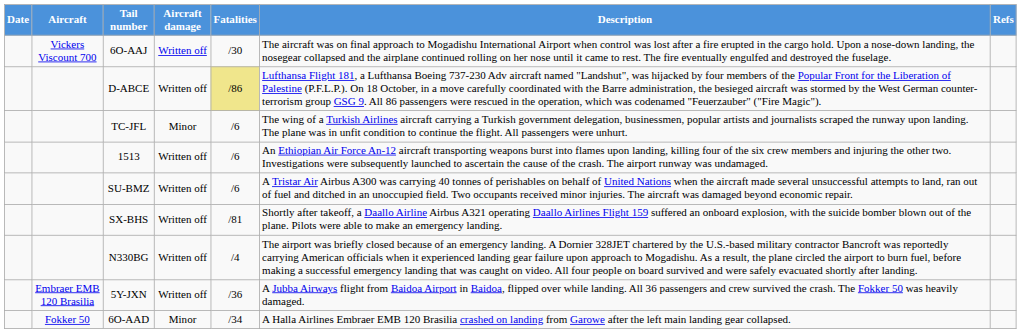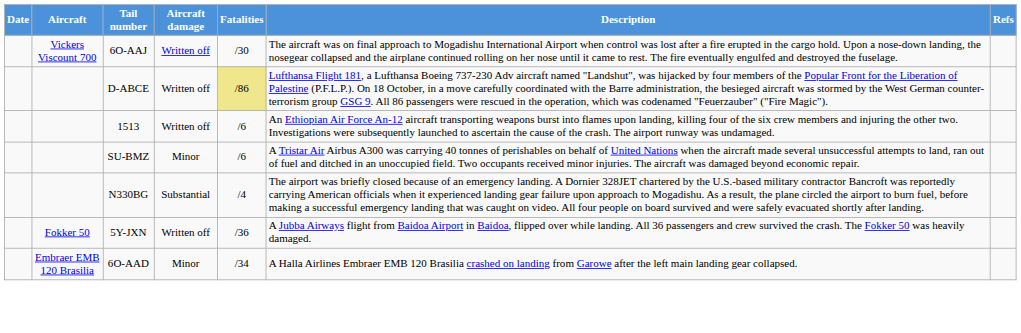 <table class="wikitable sortable toccolours" border="1" cellpadding="3" style="border-collapse:collapse; font-size: 85%">
 <tr>
 <th style="background-color: #4B92DB; color: white">Date</th>
 <th style="background-color: #4B92DB; color: white">Aircraft</th>
 <th style="background-color: #4B92DB; color: white">Tail number</th>
 <th style="background-color: #4B92DB; color: white">Aircraft damage</th>
 <th style="background-color: #4B92DB; color: white">Fatalities</th>
 <th style="background-color: #4B92DB; color: white" class="unsortable">Description</th>
 <th style="background-color: #4B92DB; color: white" class="unsortable">Refs</th>
 </tr>
 <tr>
 <td align=center></td>
 <td align=center><a href='#'>Vickers Viscount 700</a></td>
 <td align=center>6O-AAJ</td>
 <td align=center><a href='#'>Written off</a></td>
 <td align=center>/30</td>
 <td>The aircraft was on final approach to Mogadishu International Airport when control was lost after a fire erupted in the cargo hold. Upon a nose-down landing, the nosegear collapsed and the airplane continued rolling on her nose until it came to rest. The fire eventually engulfed and destroyed the fuselage.</td>
 <td align=center></td>
 </tr>
 <tr>
 <td align=center></td>
 <td align=center></td>
 <td align=center>D-ABCE</td>
 <td align=center>Written off</td>
 <td align=center style="background: khaki;">/86</td>
 <td><a href='#'>Lufthansa Flight 181</a>, a Lufthansa Boeing 737-230 Adv aircraft named "Landshut", was hijacked by four members of the <a href='#'>Popular Front for the Liberation of Palestine</a> (P.F.L.P.). On 18 October, in a move carefully coordinated with the Barre administration, the besieged aircraft was stormed by the West German counter-terrorism group <a href='#'>GSG 9</a>. All 86 passengers were rescued in the operation, which was codenamed "Feuerzauber" ("Fire Magic").</td>
 <td align=center></td>
 </tr>
 <tr>
 <td align=center></td>
 <td align=center></td>
-<td align=center>TC-JFL</td>
-<td align=center>Minor</td>
-<td align=center>/6</td>
-<td>The wing of a <a href='#'>Turkish Airlines</a> aircraft carrying a Turkish government delegation, businessmen, popular artists and journalists scraped the runway upon landing. The plane was in unfit condition to continue the flight. All passengers were unhurt.</td>
-<td align=center></td>
-</tr>
-<tr>
-<td align=center></td>
-<td align=center></td>
 <td align=center>1513</td>
 <td align=center>Written off</td>
 <td align=center>/6</td>
 <td>An <a href='#'>Ethiopian Air Force An-12</a> aircraft transporting weapons burst into flames upon landing, killing four of the six crew members and injuring the other two. Investigations were subsequently launched to ascertain the cause of the crash. The airport runway was undamaged.</td>
 <td align=center></td>
 </tr>
 <tr>
 <td align=center></td>
 <td align=center></td>
 <td align=center>SU-BMZ</td>
-<td align=center>Written off</td>
+<td align=center>Minor</td>
 <td align=center>/6</td>
 <td>A <a href='#'>Tristar Air</a> Airbus A300 was carrying 40 tonnes of perishables on behalf of <a href='#'>United Nations</a> when the aircraft made several unsuccessful attempts to land, ran out of fuel and ditched in an unoccupied field. Two occupants received minor injuries. The aircraft was damaged beyond economic repair.</td>
 <td align=center></td>
 </tr>
 <tr>
 <td align=center></td>
 <td align=center></td>
-<td align=center>SX-BHS</td>
-<td align=center>Written off</td>
-<td align=center>/81</td>
-<td>Shortly after takeoff, a <a href='#'>Daallo Airline</a> Airbus A321 operating <a href='#'>Daallo Airlines Flight 159</a> suffered an onboard explosion, with the suicide bomber blown out of the plane.  Pilots were able to make an emergency landing.</td>
-<td align=center></td>
-</tr>
-<tr>
-<td align=center></td>
-<td align=center></td>
 <td align=center>N330BG</td>
-<td align=center>Written off</td>
+<td align=center>Substantial</td>
 <td align=center>/4</td>
 <td>The airport was briefly closed because of an emergency landing. A Dornier 328JET chartered by the U.S.-based military contractor Bancroft was reportedly carrying American officials when it experienced landing gear failure upon approach to Mogadishu. As a result, the plane circled the airport to burn fuel, before making a successful emergency landing that was caught on video. All four people on board survived and were safely evacuated shortly after landing.</td>
 <td align=center></td>
 </tr>
 <tr>
 <td align=center></td>
-<td align=center><a href='#'>Embraer EMB 120 Brasilia</a></td>
+<td align=center><a href='#'>Fokker 50</a></td>
 <td align=center>5Y-JXN</td>
 <td align=center>Written off</td>
 <td align=center>/36</td>
 <td>A <a href='#'>Jubba Airways</a> flight from <a href='#'>Baidoa Airport</a> in <a href='#'>Baidoa</a>, flipped over while landing. All 36 passengers and crew survived the crash. The <a href='#'>Fokker 50</a> was heavily damaged.</td>
 <td align=center></td>
 </tr>
 <tr>
 <td align=center></td>
-<td align=center><a href='#'>Fokker 50</a></td>
+<td align=center><a href='#'>Embraer EMB 120 Brasilia</a></td>
 <td align=center>6O-AAD</td>
 <td align=center>Minor</td>
 <td align=center>/34</td>
 <td>A Halla Airlines Embraer EMB 120 Brasilia <a href='#'>crashed on landing</a> from <a href='#'>Garowe</a> after the left main landing gear collapsed.</td>
 <td align=center></td>
 </tr>
 </table>
